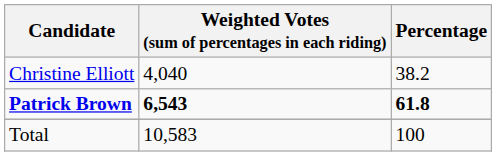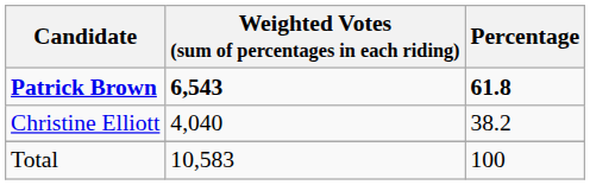 <table class="wikitable">
 <tr>
 <th>Candidate</th>
 <th>Weighted Votes<br><small>(sum of percentages in each riding)</small></th>
 <th>Percentage</th>
 </tr>
 <tr>
+<td><strong><a href='#'>Patrick Brown</a></strong></td>
+<td><strong>6,543</strong></td>
+<td><strong>61.8</strong></td>
+</tr>
+<tr>
 <td><a href='#'>Christine Elliott</a></td>
 <td>4,040</td>
 <td>38.2</td>
-</tr>
-<tr>
-<td><strong><a href='#'>Patrick Brown</a></strong></td>
-<td><strong>6,543</strong></td>
-<td><strong>61.8</strong></td>
 </tr>
 <tr>
 </tr>
 <tr>
 <td>Total</td>
 <td>10,583</td>
 <td>100</td>
 </tr>
 </table>
